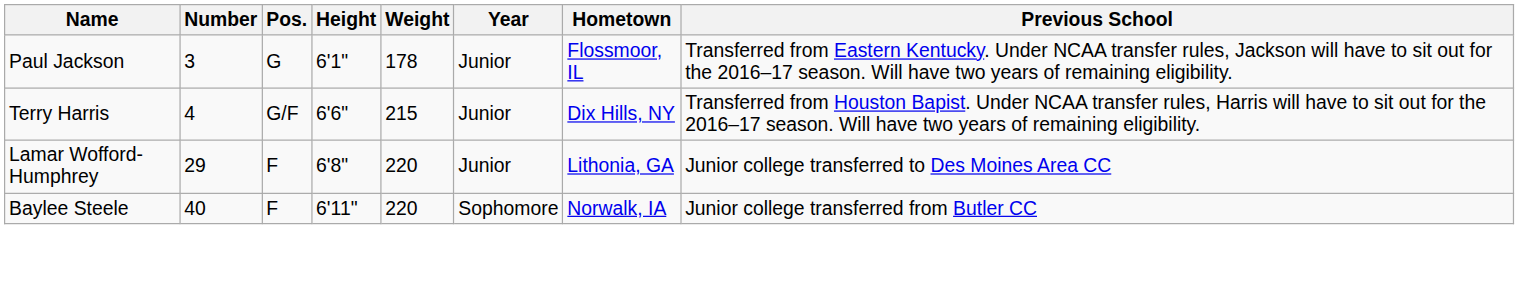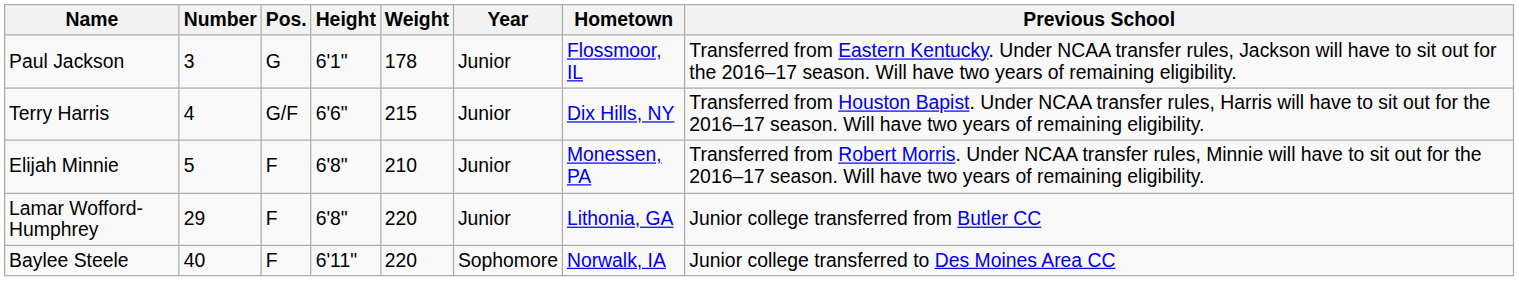 <table class="wikitable sortable" border="1">
 <tr>
 <th>Name</th>
 <th>Number</th>
 <th>Pos.</th>
 <th>Height</th>
 <th>Weight</th>
 <th>Year</th>
 <th>Hometown</th>
 <th class="unsortable">Previous School</th>
 </tr>
 <tr>
 <td>Paul Jackson</td>
 <td>3</td>
 <td>G</td>
 <td>6'1"</td>
 <td>178</td>
 <td>Junior</td>
 <td><a href='#'>Flossmoor, IL</a></td>
 <td>Transferred from <a href='#'>Eastern Kentucky</a>. Under NCAA transfer rules, Jackson will have to sit out for the 2016–17 season. Will have two years of remaining eligibility.</td>
 </tr>
 <tr>
 <td>Terry Harris</td>
 <td>4</td>
 <td>G/F</td>
 <td>6'6"</td>
 <td>215</td>
 <td>Junior</td>
 <td><a href='#'>Dix Hills, NY</a></td>
 <td>Transferred from <a href='#'>Houston Bapist</a>. Under NCAA transfer rules, Harris will have to sit out for the 2016–17 season. Will have two years of remaining eligibility.</td>
 </tr>
 <tr>
+<td>Elijah Minnie</td>
+<td>5</td>
+<td>F</td>
+<td>6'8"</td>
+<td>210</td>
+<td>Junior</td>
+<td><a href='#'>Monessen, PA</a></td>
+<td>Transferred from <a href='#'>Robert Morris</a>. Under NCAA transfer rules, Minnie will have to sit out for the 2016–17 season. Will have two years of remaining eligibility.</td>
+</tr>
+<tr>
 <td>Lamar Wofford-Humphrey</td>
 <td>29</td>
 <td>F</td>
 <td>6'8"</td>
 <td>220</td>
 <td>Junior</td>
 <td><a href='#'>Lithonia, GA</a></td>
-<td>Junior college transferred to <a href='#'>Des Moines Area CC</a></td>
+<td>Junior college transferred from <a href='#'>Butler CC</a></td>
 </tr>
 <tr>
 <td>Baylee Steele</td>
 <td>40</td>
 <td>F</td>
 <td>6'11"</td>
 <td>220</td>
 <td>Sophomore</td>
 <td><a href='#'>Norwalk, IA</a></td>
-<td>Junior college transferred from <a href='#'>Butler CC</a></td>
+<td>Junior college transferred to <a href='#'>Des Moines Area CC</a></td>
 </tr>
 </table>
